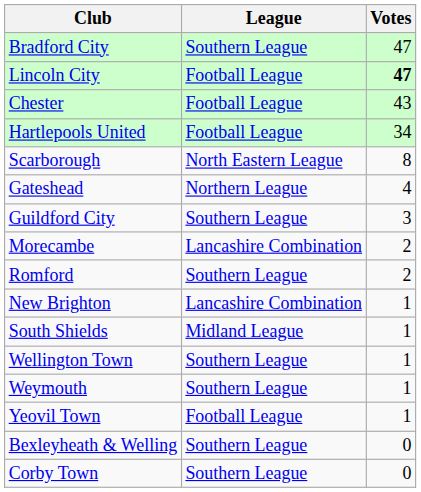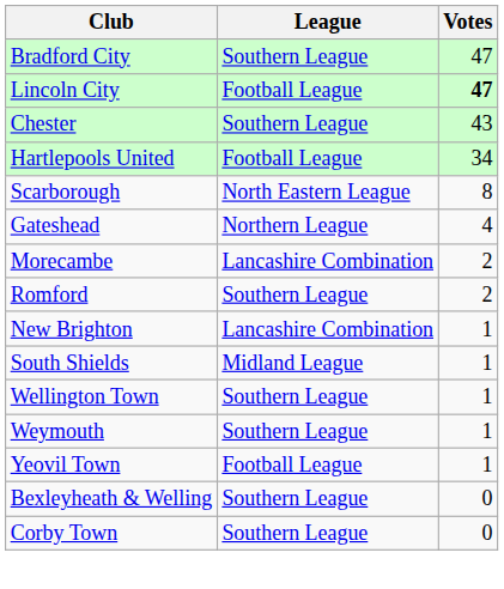 <table class=wikitable style=text-align:left>
 <tr>
 <th>Club</th>
 <th>League</th>
 <th>Votes</th>
 </tr>
 <tr bgcolor=ccffcc>
 <td><a href='#'>Bradford City</a></td>
 <td><a href='#'>Southern League</a></td>
 <td align=right>47</td>
 </tr>
 <tr bgcolor=ccffcc>
 <td><a href='#'>Lincoln City</a></td>
 <td><a href='#'>Football League</a></td>
 <td align=right><strong>47</strong></td>
 </tr>
 <tr bgcolor=ccffcc>
 <td><a href='#'>Chester</a></td>
-<td><a href='#'>Football League</a></td>
+<td><a href='#'>Southern League</a></td>
 <td align=right>43</td>
 </tr>
 <tr bgcolor=ccffcc>
 <td><a href='#'>Hartlepools United</a></td>
 <td><a href='#'>Football League</a></td>
 <td align=right>34</td>
 </tr>
 <tr>
 <td><a href='#'>Scarborough</a></td>
 <td><a href='#'>North Eastern League</a></td>
 <td align=right>8</td>
 </tr>
 <tr>
 <td><a href='#'>Gateshead</a></td>
 <td><a href='#'>Northern League</a></td>
 <td align=right>4</td>
-</tr>
-<tr>
-<td><a href='#'>Guildford City</a></td>
-<td><a href='#'>Southern League</a></td>
-<td align=right>3</td>
 </tr>
 <tr>
 <td><a href='#'>Morecambe</a></td>
 <td><a href='#'>Lancashire Combination</a></td>
 <td align=right>2</td>
 </tr>
 <tr>
 <td><a href='#'>Romford</a></td>
 <td><a href='#'>Southern League</a></td>
 <td align=right>2</td>
 </tr>
 <tr>
 <td><a href='#'>New Brighton</a></td>
 <td><a href='#'>Lancashire Combination</a></td>
 <td align=right>1</td>
 </tr>
 <tr>
 <td><a href='#'>South Shields</a></td>
 <td><a href='#'>Midland League</a></td>
 <td align=right>1</td>
 </tr>
 <tr>
 <td><a href='#'>Wellington Town</a></td>
 <td><a href='#'>Southern League</a></td>
 <td align=right>1</td>
 </tr>
 <tr>
 <td><a href='#'>Weymouth</a></td>
 <td><a href='#'>Southern League</a></td>
 <td align=right>1</td>
 </tr>
 <tr>
 <td><a href='#'>Yeovil Town</a></td>
 <td><a href='#'>Football League</a></td>
 <td align=right>1</td>
 </tr>
 <tr>
 <td><a href='#'>Bexleyheath & Welling</a></td>
 <td><a href='#'>Southern League</a></td>
 <td align=right>0</td>
 </tr>
 <tr>
 <td><a href='#'>Corby Town</a></td>
 <td><a href='#'>Southern League</a></td>
 <td align=right>0</td>
 </tr>
 </table>
